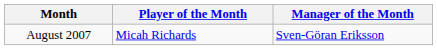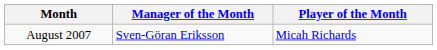 <table class="wikitable">
 <tr>
 <th width="130">Month</th>
+<th><a href='#'>Manager of the Month</a></th>
 <th><a href='#'>Player of the Month</a></th>
-<th><a href='#'>Manager of the Month</a></th>
 </tr>
 <tr>
 <td align="center">August 2007</td>
+<td width="195"> <a href='#'>Sven-Göran Eriksson</a></td>
 <td width="195"> <a href='#'>Micah Richards</a></td>
-<td width="195"> <a href='#'>Sven-Göran Eriksson</a></td>
 </tr>
 </table>
